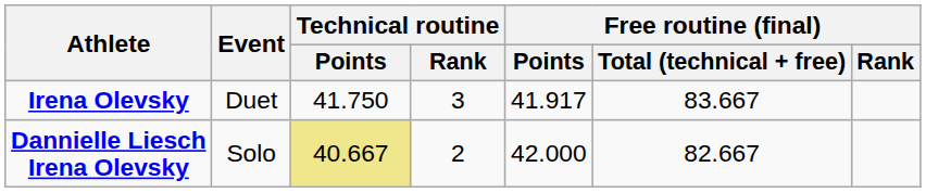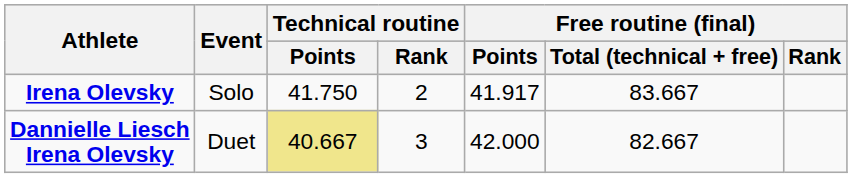 <table class="wikitable" style="font-size:90%;text-align:center">
 <tr>
 <th rowspan=2>Athlete</th>
 <th rowspan=2>Event</th>
 <th colspan=2>Technical routine</th>
 <th colspan=3>Free routine (final)</th>
 </tr>
 <tr style="font-size:95%">
 <th>Points</th>
 <th>Rank</th>
 <th>Points</th>
 <th>Total (technical + free)</th>
 <th>Rank</th>
 </tr>
 <tr>
 <td><strong><a href='#'>Irena Olevsky</a></strong></td>
-<td>Duet</td>
+<td>Solo</td>
 <td>41.750</td>
-<td>3</td>
+<td>2</td>
 <td>41.917</td>
 <td>83.667</td>
 <td></td>
 </tr>
 <tr>
 <td><strong><a href='#'>Dannielle Liesch</a><br><a href='#'>Irena Olevsky</a></strong></td>
-<td>Solo</td>
+<td>Duet</td>
 <td style="background: khaki;">40.667</td>
-<td>2</td>
+<td>3</td>
 <td>42.000</td>
 <td>82.667</td>
 <td></td>
 </tr>
 </table>
